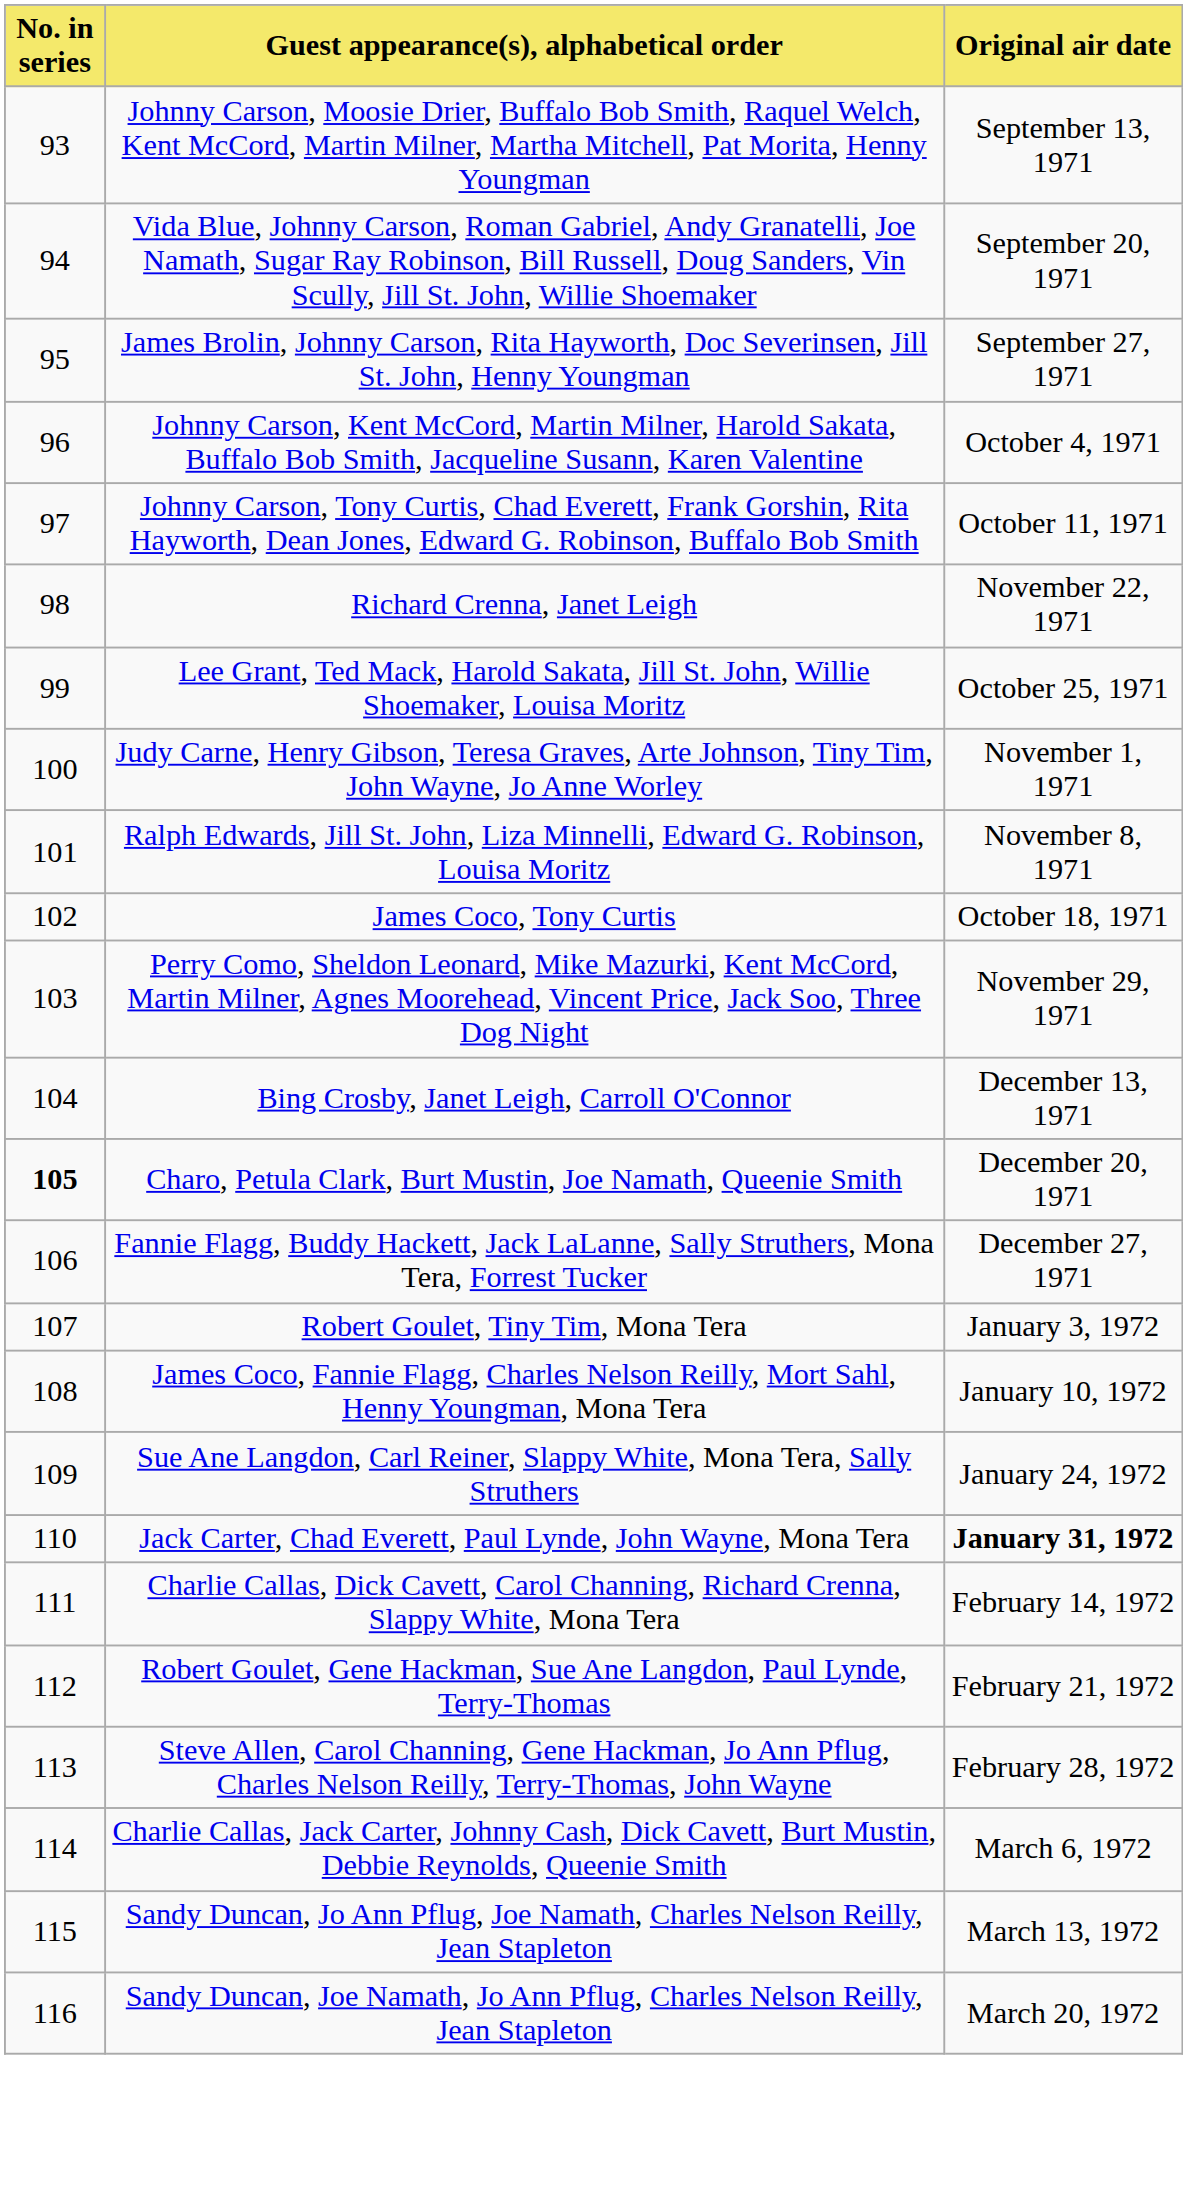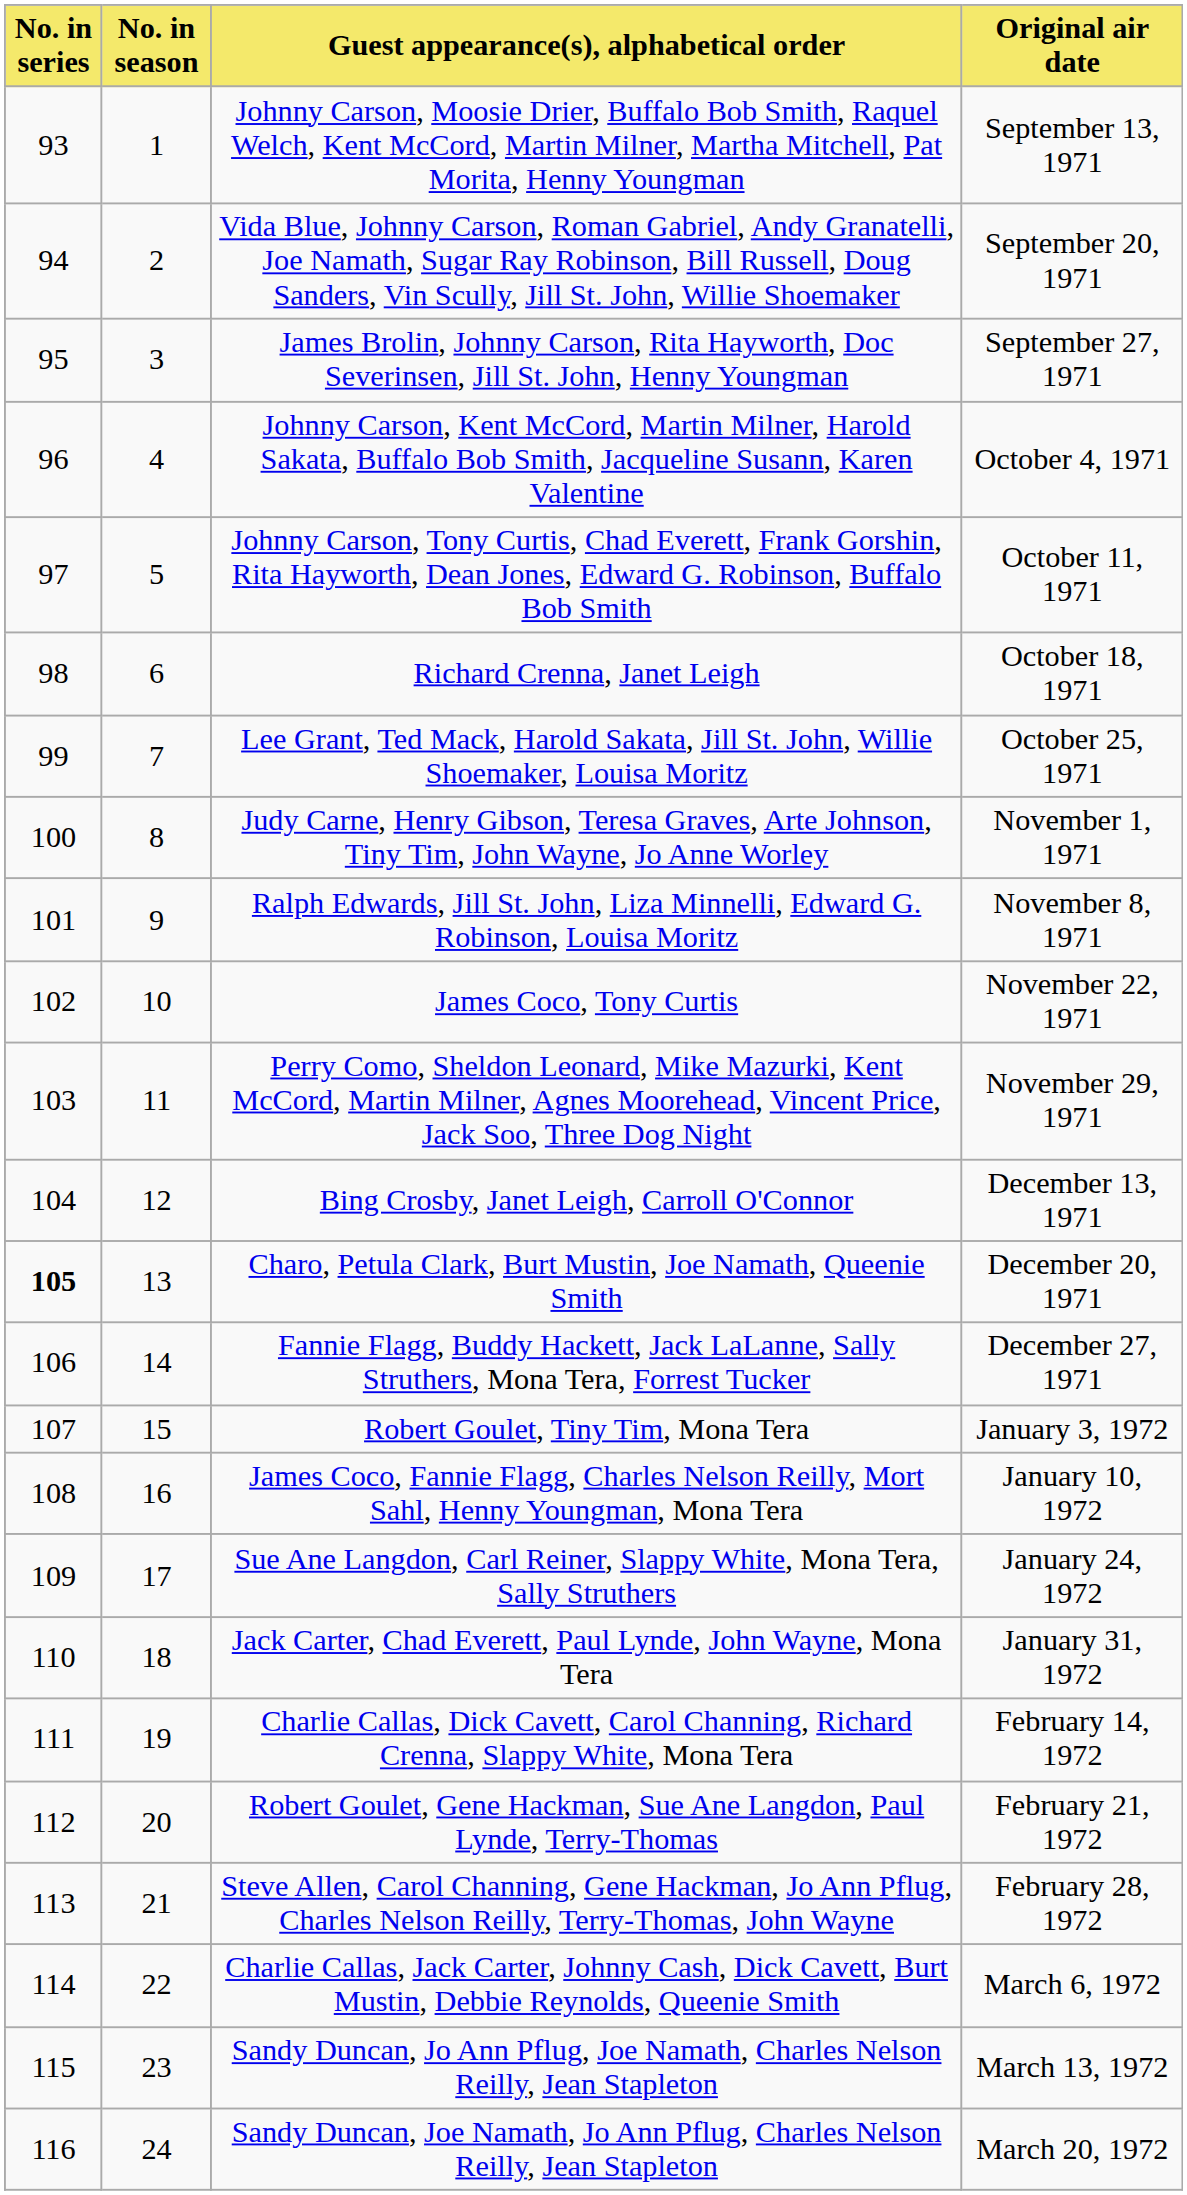 <table class="wikitable" border="1" style="width:100%; text-align: center;">
 <tr>
 <th style="background-color: #f4e96b" width="1%"><abbr>No.</abbr> in<br>series</th>
+<th style="background-color: #f4e96b" width="1%"><abbr>No.</abbr> in<br>season</th>
 <th style="background-color: #f4e96b" width="33%">Guest appearance(s), alphabetical order</th>
 <th style="background-color: #f4e96b" width="7%">Original air date</th>
 </tr>
 <tr>
 <td>93</td>
+<td>1</td>
 <td><a href='#'>Johnny Carson</a>, <a href='#'>Moosie Drier</a>, <a href='#'>Buffalo Bob Smith</a>, <a href='#'>Raquel Welch</a>, <a href='#'>Kent McCord</a>, <a href='#'>Martin Milner</a>, <a href='#'>Martha Mitchell</a>, <a href='#'>Pat Morita</a>, <a href='#'>Henny Youngman</a></td>
 <td>September 13, 1971</td>
 </tr>
 <tr>
 <td>94</td>
+<td>2</td>
 <td><a href='#'>Vida Blue</a>, <a href='#'>Johnny Carson</a>, <a href='#'>Roman Gabriel</a>, <a href='#'>Andy Granatelli</a>, <a href='#'>Joe Namath</a>, <a href='#'>Sugar Ray Robinson</a>, <a href='#'>Bill Russell</a>, <a href='#'>Doug Sanders</a>, <a href='#'>Vin Scully</a>, <a href='#'>Jill St. John</a>, <a href='#'>Willie Shoemaker</a></td>
 <td>September 20, 1971</td>
 </tr>
 <tr>
 <td>95</td>
+<td>3</td>
 <td><a href='#'>James Brolin</a>, <a href='#'>Johnny Carson</a>, <a href='#'>Rita Hayworth</a>, <a href='#'>Doc Severinsen</a>, <a href='#'>Jill St. John</a>, <a href='#'>Henny Youngman</a></td>
 <td>September 27, 1971</td>
 </tr>
 <tr km>
 <td>96</td>
+<td>4</td>
 <td><a href='#'>Johnny Carson</a>, <a href='#'>Kent McCord</a>, <a href='#'>Martin Milner</a>, <a href='#'>Harold Sakata</a>, <a href='#'>Buffalo Bob Smith</a>, <a href='#'>Jacqueline Susann</a>, <a href='#'>Karen Valentine</a></td>
 <td>October 4, 1971</td>
 </tr>
 <tr>
 <td>97</td>
+<td>5</td>
 <td><a href='#'>Johnny Carson</a>, <a href='#'>Tony Curtis</a>, <a href='#'>Chad Everett</a>, <a href='#'>Frank Gorshin</a>, <a href='#'>Rita Hayworth</a>, <a href='#'>Dean Jones</a>, <a href='#'>Edward G. Robinson</a>, <a href='#'>Buffalo Bob Smith</a></td>
 <td>October 11, 1971</td>
 </tr>
 <tr>
 <td>98</td>
+<td>6</td>
 <td><a href='#'>Richard Crenna</a>, <a href='#'>Janet Leigh</a></td>
-<td>November 22, 1971</td>
+<td>October 18, 1971</td>
 </tr>
 <tr>
 <td>99</td>
+<td>7</td>
 <td><a href='#'>Lee Grant</a>, <a href='#'>Ted Mack</a>, <a href='#'>Harold Sakata</a>, <a href='#'>Jill St. John</a>, <a href='#'>Willie Shoemaker</a>, <a href='#'>Louisa Moritz</a></td>
 <td>October 25, 1971</td>
 </tr>
 <tr>
 <td>100</td>
+<td>8</td>
 <td><a href='#'>Judy Carne</a>, <a href='#'>Henry Gibson</a>, <a href='#'>Teresa Graves</a>, <a href='#'>Arte Johnson</a>, <a href='#'>Tiny Tim</a>, <a href='#'>John Wayne</a>, <a href='#'>Jo Anne Worley</a></td>
 <td>November 1, 1971</td>
 </tr>
 <tr>
 <td>101</td>
+<td>9</td>
 <td><a href='#'>Ralph Edwards</a>, <a href='#'>Jill St. John</a>, <a href='#'>Liza Minnelli</a>, <a href='#'>Edward G. Robinson</a>, <a href='#'>Louisa Moritz</a></td>
 <td>November 8, 1971</td>
 </tr>
 <tr>
 <td>102</td>
+<td>10</td>
 <td><a href='#'>James Coco</a>, <a href='#'>Tony Curtis</a></td>
-<td>October 18, 1971</td>
+<td>November 22, 1971</td>
 </tr>
 <tr>
 <td>103</td>
+<td>11</td>
 <td><a href='#'>Perry Como</a>, <a href='#'>Sheldon Leonard</a>, <a href='#'>Mike Mazurki</a>, <a href='#'>Kent McCord</a>, <a href='#'>Martin Milner</a>, <a href='#'>Agnes Moorehead</a>, <a href='#'>Vincent Price</a>, <a href='#'>Jack Soo</a>, <a href='#'>Three Dog Night</a></td>
 <td>November 29, 1971</td>
 </tr>
 <tr>
 <td>104</td>
+<td>12</td>
 <td><a href='#'>Bing Crosby</a>, <a href='#'>Janet Leigh</a>, <a href='#'>Carroll O'Connor</a></td>
 <td>December 13, 1971</td>
 </tr>
 <tr>
 <td><strong>105</strong></td>
+<td>13</td>
 <td><a href='#'>Charo</a>, <a href='#'>Petula Clark</a>, <a href='#'>Burt Mustin</a>, <a href='#'>Joe Namath</a>, <a href='#'>Queenie Smith</a></td>
 <td>December 20, 1971</td>
 </tr>
 <tr>
 <td>106</td>
+<td>14</td>
 <td><a href='#'>Fannie Flagg</a>, <a href='#'>Buddy Hackett</a>, <a href='#'>Jack LaLanne</a>, <a href='#'>Sally Struthers</a>, Mona Tera, <a href='#'>Forrest Tucker</a></td>
 <td>December 27, 1971</td>
 </tr>
 <tr>
 <td>107</td>
+<td>15</td>
 <td><a href='#'>Robert Goulet</a>, <a href='#'>Tiny Tim</a>, Mona Tera</td>
 <td>January 3, 1972</td>
 </tr>
 <tr>
 <td>108</td>
+<td>16</td>
 <td><a href='#'>James Coco</a>, <a href='#'>Fannie Flagg</a>, <a href='#'>Charles Nelson Reilly</a>, <a href='#'>Mort Sahl</a>, <a href='#'>Henny Youngman</a>, Mona Tera</td>
 <td>January 10, 1972</td>
 </tr>
 <tr>
 <td>109</td>
+<td>17</td>
 <td><a href='#'>Sue Ane Langdon</a>, <a href='#'>Carl Reiner</a>, <a href='#'>Slappy White</a>, Mona Tera, <a href='#'>Sally Struthers</a></td>
 <td>January 24, 1972</td>
 </tr>
 <tr>
 <td>110</td>
+<td>18</td>
 <td><a href='#'>Jack Carter</a>, <a href='#'>Chad Everett</a>, <a href='#'>Paul Lynde</a>, <a href='#'>John Wayne</a>, Mona Tera</td>
-<td><strong>January 31, 1972</strong></td>
+<td>January 31, 1972</td>
 </tr>
 <tr>
 <td>111</td>
+<td>19</td>
 <td><a href='#'>Charlie Callas</a>, <a href='#'>Dick Cavett</a>, <a href='#'>Carol Channing</a>, <a href='#'>Richard Crenna</a>, <a href='#'>Slappy White</a>, Mona Tera</td>
 <td>February 14, 1972</td>
 </tr>
 <tr>
 <td>112</td>
+<td>20</td>
 <td><a href='#'>Robert Goulet</a>, <a href='#'>Gene Hackman</a>, <a href='#'>Sue Ane Langdon</a>, <a href='#'>Paul Lynde</a>, <a href='#'>Terry-Thomas</a></td>
 <td>February 21, 1972</td>
 </tr>
 <tr>
 <td>113</td>
+<td>21</td>
 <td><a href='#'>Steve Allen</a>, <a href='#'>Carol Channing</a>, <a href='#'>Gene Hackman</a>, <a href='#'>Jo Ann Pflug</a>, <a href='#'>Charles Nelson Reilly</a>, <a href='#'>Terry-Thomas</a>, <a href='#'>John Wayne</a></td>
 <td>February 28, 1972</td>
 </tr>
 <tr>
 <td>114</td>
+<td>22</td>
 <td><a href='#'>Charlie Callas</a>, <a href='#'>Jack Carter</a>, <a href='#'>Johnny Cash</a>, <a href='#'>Dick Cavett</a>, <a href='#'>Burt Mustin</a>, <a href='#'>Debbie Reynolds</a>, <a href='#'>Queenie Smith</a></td>
 <td>March 6, 1972</td>
 </tr>
 <tr>
 <td>115</td>
+<td>23</td>
 <td><a href='#'>Sandy Duncan</a>, <a href='#'>Jo Ann Pflug</a>, <a href='#'>Joe Namath</a>, <a href='#'>Charles Nelson Reilly</a>, <a href='#'>Jean Stapleton</a></td>
 <td>March 13, 1972</td>
 </tr>
 <tr>
 <td>116</td>
+<td>24</td>
 <td><a href='#'>Sandy Duncan</a>, <a href='#'>Joe Namath</a>, <a href='#'>Jo Ann Pflug</a>, <a href='#'>Charles Nelson Reilly</a>, <a href='#'>Jean Stapleton</a></td>
 <td>March 20, 1972</td>
 </tr>
 </table>
